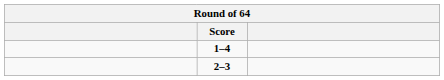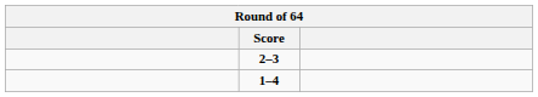 <table class="wikitable" style="text-align: center; font-size:90% ">
 <tr>
 <th colspan=3>Round of 64</th>
 </tr>
 <tr>
 <th width="250"></th>
 <th width="60">Score</th>
 <th width="250"></th>
 </tr>
 <tr>
 <td align=left></td>
-<td><strong>1–4</strong></td>
+<td><strong>2–3</strong></td>
 <td align=left><strong></strong></td>
 </tr>
 <tr>
 <td align=left></td>
-<td><strong>2–3</strong></td>
+<td><strong>1–4</strong></td>
 <td align=left><strong></strong></td>
 </tr>
 </table>
